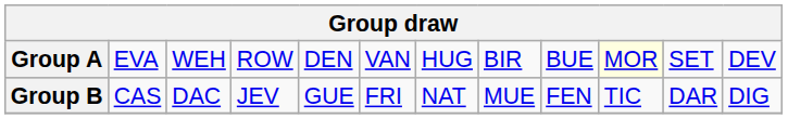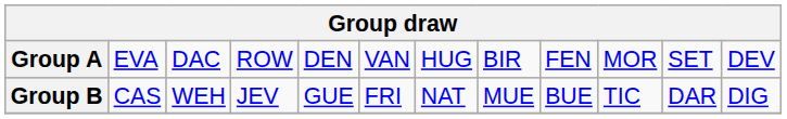 <table class="wikitable" style="text-align:center; font-size:85%">
 <tr>
 <th colspan="12">Group draw</th>
 </tr>
 <tr>
 <th>Group A</th>
 <td align="left"> <a href='#'>EVA</a></td>
-<td align="left"> <a href='#'>WEH</a></td>
+<td align="left"> <a href='#'>DAC</a></td>
 <td align="left"> <a href='#'>ROW</a></td>
 <td align="left"> <a href='#'>DEN</a></td>
 <td align="left"> <a href='#'>VAN</a></td>
 <td align="left"> <a href='#'>HUG</a></td>
 <td align="left"> <a href='#'>BIR</a></td>
-<td align="left"> <a href='#'>BUE</a></td>
-<td align="left" style="background: lightyellow;"> <a href='#'>MOR</a></td>
+<td align="left"> <a href='#'>FEN</a></td>
+<td align="left"> <a href='#'>MOR</a></td>
 <td align="left"> <a href='#'>SET</a></td>
 <td align="left"> <a href='#'>DEV</a></td>
 </tr>
 <tr>
 <th>Group B</th>
 <td align="left"> <a href='#'>CAS</a></td>
-<td align="left"> <a href='#'>DAC</a></td>
+<td align="left"> <a href='#'>WEH</a></td>
 <td align="left"> <a href='#'>JEV</a></td>
 <td align="left"> <a href='#'>GUE</a></td>
 <td align="left"> <a href='#'>FRI</a></td>
 <td align="left"> <a href='#'>NAT</a></td>
 <td align="left"> <a href='#'>MUE</a></td>
-<td align="left"> <a href='#'>FEN</a></td>
+<td align="left"> <a href='#'>BUE</a></td>
 <td align="left"> <a href='#'>TIC</a></td>
 <td align="left"> <a href='#'>DAR</a></td>
 <td align="left"> <a href='#'>DIG</a></td>
 </tr>
 <tr>
 </tr>
 </table>
